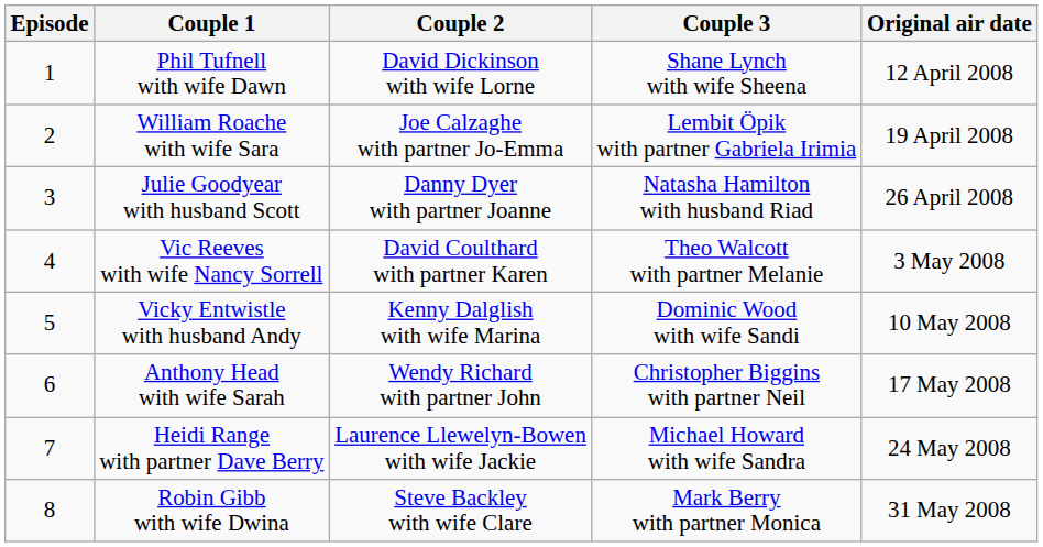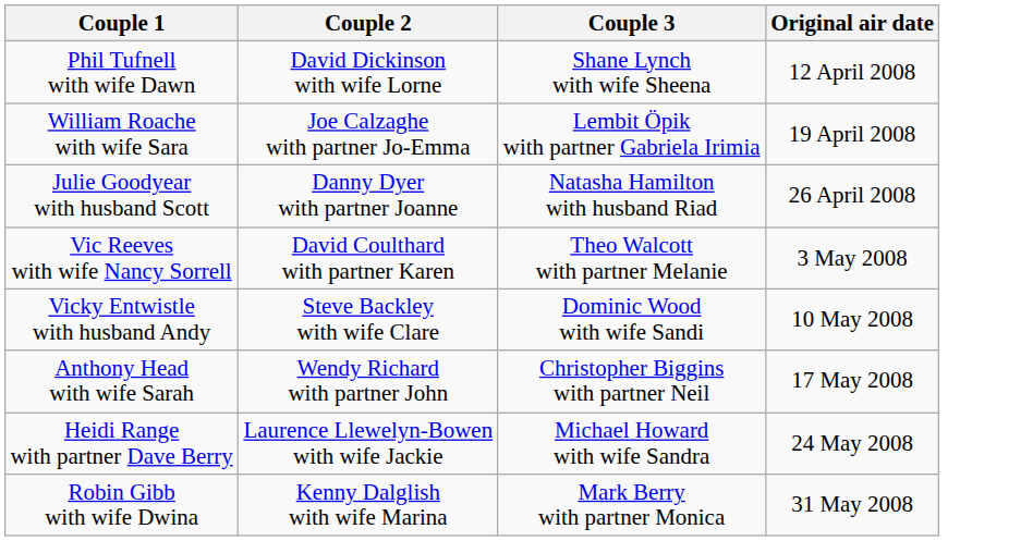 <table class="wikitable sortable" style="text-align:center;">
 <tr>
-<th>Episode</th>
 <th>Couple 1</th>
 <th>Couple 2</th>
 <th>Couple 3</th>
 <th>Original air date</th>
 </tr>
 <tr>
-<td>1</td>
 <td><a href='#'>Phil Tufnell</a><br>with wife Dawn</td>
 <td><a href='#'>David Dickinson</a><br>with wife Lorne</td>
 <td><a href='#'>Shane Lynch</a><br>with wife Sheena</td>
 <td>12 April 2008</td>
 </tr>
 <tr>
-<td>2</td>
 <td><a href='#'>William Roache</a><br>with wife Sara</td>
 <td><a href='#'>Joe Calzaghe</a><br>with partner Jo-Emma</td>
 <td><a href='#'>Lembit Öpik</a><br>with partner <a href='#'>Gabriela Irimia</a></td>
 <td>19 April 2008</td>
 </tr>
 <tr>
-<td>3</td>
 <td><a href='#'>Julie Goodyear</a><br>with husband Scott</td>
 <td><a href='#'>Danny Dyer</a><br>with partner Joanne</td>
 <td><a href='#'>Natasha Hamilton</a><br>with husband Riad</td>
 <td>26 April 2008</td>
 </tr>
 <tr>
-<td>4</td>
 <td><a href='#'>Vic Reeves</a><br>with wife <a href='#'>Nancy Sorrell</a></td>
 <td><a href='#'>David Coulthard</a><br>with partner Karen</td>
 <td><a href='#'>Theo Walcott</a><br>with partner Melanie</td>
 <td>3 May 2008</td>
 </tr>
 <tr>
-<td>5</td>
 <td><a href='#'>Vicky Entwistle</a><br>with husband Andy</td>
-<td><a href='#'>Kenny Dalglish</a><br>with wife Marina</td>
+<td><a href='#'>Steve Backley</a><br>with wife Clare</td>
 <td><a href='#'>Dominic Wood</a><br>with wife Sandi</td>
 <td>10 May 2008</td>
 </tr>
 <tr>
-<td>6</td>
 <td><a href='#'>Anthony Head</a><br>with wife Sarah</td>
 <td><a href='#'>Wendy Richard</a><br>with partner John</td>
 <td><a href='#'>Christopher Biggins</a><br>with partner Neil</td>
 <td>17 May 2008</td>
 </tr>
 <tr>
-<td>7</td>
 <td><a href='#'>Heidi Range</a><br>with partner <a href='#'>Dave Berry</a></td>
 <td><a href='#'>Laurence Llewelyn-Bowen</a><br>with wife Jackie</td>
 <td><a href='#'>Michael Howard</a><br>with wife Sandra</td>
 <td>24 May 2008</td>
 </tr>
 <tr>
-<td>8</td>
 <td><a href='#'>Robin Gibb</a><br>with wife Dwina</td>
-<td><a href='#'>Steve Backley</a><br>with wife Clare</td>
+<td><a href='#'>Kenny Dalglish</a><br>with wife Marina</td>
 <td><a href='#'>Mark Berry</a><br>with partner Monica</td>
 <td>31 May 2008</td>
 </tr>
 </table>
